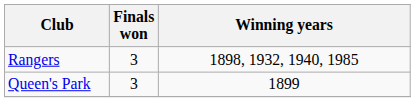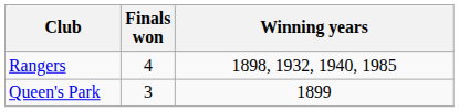 <table class="wikitable" style="text-align: center;">
 <tr>
 <th width=100>Club</th>
 <th width=40>Finals won</th>
 <th width=250>Winning years</th>
 </tr>
 <tr>
 <td align=left><a href='#'>Rangers</a></td>
-<td>3</td>
+<td>4</td>
 <td>1898, 1932, 1940, 1985</td>
 </tr>
 <tr>
 <td align=left><a href='#'>Queen's Park</a></td>
 <td>3</td>
 <td>1899</td>
 </tr>
 <tr>
 </tr>
 </table>
